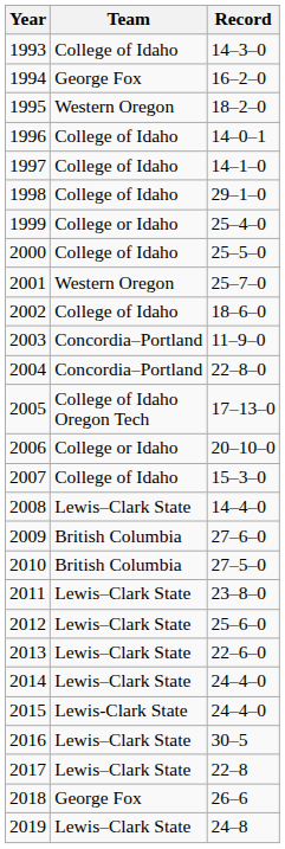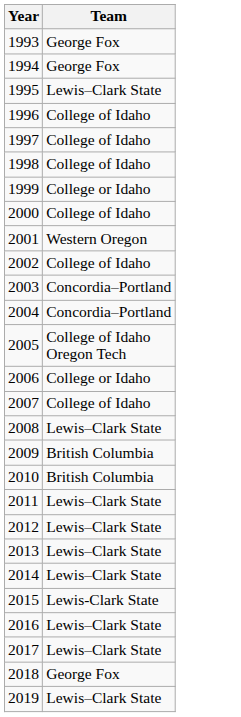 <table class="wikitable">
 <tr>
 <th>Year</th>
 <th>Team</th>
-<th>Record</th>
 </tr>
 <tr>
 <td>1993</td>
-<td>College of Idaho</td>
-<td>14–3–0</td>
+<td>George Fox</td>
 </tr>
 <tr>
 <td>1994</td>
 <td>George Fox</td>
-<td>16–2–0</td>
 </tr>
 <tr>
 <td>1995</td>
-<td>Western Oregon</td>
-<td>18–2–0</td>
+<td>Lewis–Clark State</td>
 </tr>
 <tr>
 <td>1996</td>
 <td>College of Idaho</td>
-<td>14–0–1</td>
 </tr>
 <tr>
 <td>1997</td>
 <td>College of Idaho</td>
-<td>14–1–0</td>
 </tr>
 <tr>
 <td>1998</td>
 <td>College of Idaho</td>
-<td>29–1–0</td>
 </tr>
 <tr>
 <td>1999</td>
 <td>College or Idaho</td>
-<td>25–4–0</td>
 </tr>
 <tr>
 <td>2000</td>
 <td>College of Idaho</td>
-<td>25–5–0</td>
 </tr>
 <tr>
 <td>2001</td>
 <td>Western Oregon</td>
-<td>25–7–0</td>
 </tr>
 <tr>
 <td>2002</td>
 <td>College of Idaho</td>
-<td>18–6–0</td>
 </tr>
 <tr>
 <td>2003</td>
 <td>Concordia–Portland</td>
-<td>11–9–0</td>
 </tr>
 <tr>
 <td>2004</td>
 <td>Concordia–Portland</td>
-<td>22–8–0</td>
 </tr>
 <tr>
 <td>2005</td>
 <td>College of Idaho<br>Oregon Tech</td>
-<td>17–13–0</td>
 </tr>
 <tr>
 <td>2006</td>
 <td>College or Idaho</td>
-<td>20–10–0</td>
 </tr>
 <tr>
 <td>2007</td>
 <td>College of Idaho</td>
-<td>15–3–0</td>
 </tr>
 <tr>
 <td>2008</td>
 <td>Lewis–Clark State</td>
-<td>14–4–0</td>
 </tr>
 <tr>
 <td>2009</td>
 <td>British Columbia</td>
-<td>27–6–0</td>
 </tr>
 <tr>
 <td>2010</td>
 <td>British Columbia</td>
-<td>27–5–0</td>
 </tr>
 <tr>
 <td>2011</td>
 <td>Lewis–Clark State</td>
-<td>23–8–0</td>
 </tr>
 <tr>
 <td>2012</td>
 <td>Lewis–Clark State</td>
-<td>25–6–0</td>
 </tr>
 <tr>
 <td>2013</td>
 <td>Lewis–Clark State</td>
-<td>22–6–0</td>
 </tr>
 <tr>
 <td>2014</td>
 <td>Lewis–Clark State</td>
-<td>24–4–0</td>
 </tr>
 <tr>
 <td>2015</td>
 <td>Lewis-Clark State</td>
-<td>24–4–0</td>
 </tr>
 <tr>
 <td>2016</td>
 <td>Lewis–Clark State</td>
-<td>30–5</td>
 </tr>
 <tr>
 <td>2017</td>
 <td>Lewis–Clark State</td>
-<td>22–8</td>
 </tr>
 <tr>
 <td>2018</td>
 <td>George Fox</td>
-<td>26–6</td>
 </tr>
 <tr>
 <td>2019</td>
 <td>Lewis–Clark State</td>
-<td>24–8</td>
 </tr>
 </table>
